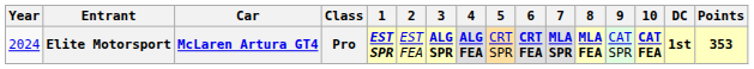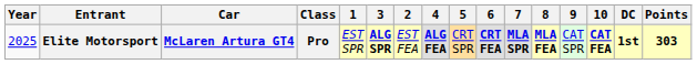 <table class="wikitable" style="text-align:center; font-size:85%">
 <tr>
 <th>Year</th>
 <th>Entrant</th>
 <th>Car</th>
 <th>Class</th>
 <th>1</th>
+<th>3</th>
 <th>2</th>
-<th>3</th>
 <th>4</th>
 <th>5</th>
 <th>6</th>
 <th>7</th>
 <th>8</th>
 <th>9</th>
 <th>10</th>
 <th>DC</th>
 <th>Points</th>
 </tr>
 <tr>
-<td><a href='#'>2024</a></td>
+<td><a href='#'>2025</a></td>
 <th nowrap>Elite Motorsport</th>
 <th><a href='#'>McLaren Artura GT4</a></th>
 <th>Pro</th>
-<td style="background:#ffffbf;"><strong><em><a href='#'>EST</a><br>SPR<br></em></strong></td>
+<td style="background:#ffffbf;"><em><a href='#'>EST</a><br>SPR<br></em></td>
+<td style="background:#ffffbf;"><strong><a href='#'>ALG</a><br>SPR<br></strong></td>
 <td style="background:#ffffbf;"><em><a href='#'>EST</a><br>FEA<br></em></td>
-<td style="background:#ffffbf;"><strong><a href='#'>ALG</a><br>SPR<br></strong></td>
 <td style="background:#DFDFDF;"><strong><a href='#'>ALG</a><br>FEA<br></strong></td>
 <td style="background:#FFDF9F;"><a href='#'>CRT</a><br>SPR<br></td>
 <td style="background:#DFDFDF;"><strong><a href='#'>CRT</a><br>FEA<br></strong></td>
 <td style="background:#DFDFDF;"><strong><a href='#'>MLA</a><br>SPR<br></strong></td>
 <td style="background:#ffffbf;"><strong><a href='#'>MLA</a><br>FEA<br></strong></td>
 <td style="background:#DFFFDF;"><a href='#'>CAT</a><br>SPR<br></td>
 <td style="background:#ffffbf;"><strong><a href='#'>CAT</a><br>FEA<br></strong></td>
 <th style="background:#ffffbf;">1st</th>
-<th style="background:#ffffbf;">353</th>
+<th style="background:#ffffbf;">303</th>
 </tr>
 </table>
